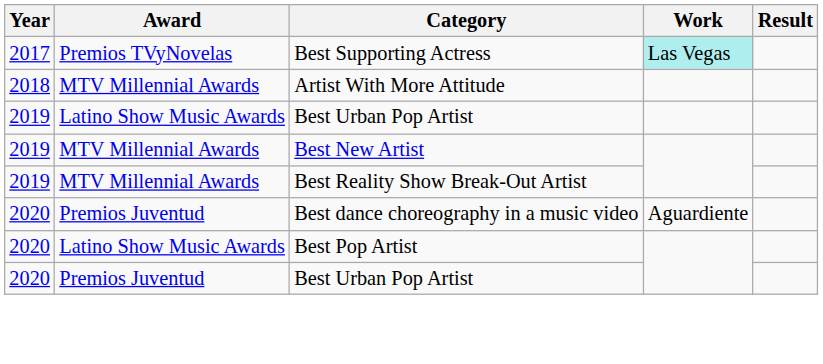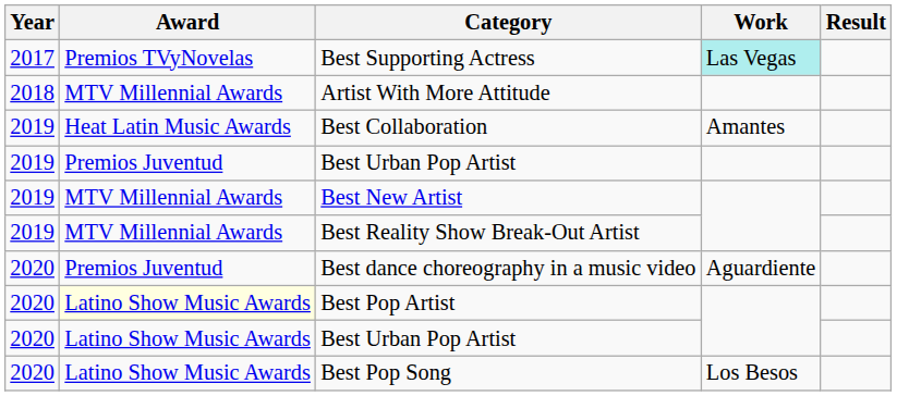 <table class="wikitable">
 <tr>
 <th>Year</th>
 <th>Award</th>
 <th>Category</th>
 <th>Work</th>
 <th>Result</th>
 </tr>
 <tr>
 <td><a href='#'>2017</a></td>
 <td><a href='#'>Premios TVyNovelas</a></td>
 <td>Best Supporting Actress</td>
 <td style="background: paleturquoise;">Las Vegas</td>
 <td></td>
 </tr>
 <tr>
 <td><a href='#'>2018</a></td>
 <td><a href='#'>MTV Millennial Awards</a></td>
 <td>Artist With More Attitude</td>
 <td rowspan="1"></td>
 <td></td>
 </tr>
 <tr>
 <td><a href='#'>2019</a></td>
-<td><a href='#'>Latino Show Music Awards</a></td>
+<td><a href='#'>Heat Latin Music Awards</a></td>
+<td>Best Collaboration</td>
+<td>Amantes</td>
+<td></td>
+</tr>
+<tr>
+<td><a href='#'>2019</a></td>
+<td><a href='#'>Premios Juventud</a></td>
 <td>Best Urban Pop Artist</td>
 <td rowspan="1"></td>
 <td></td>
 </tr>
 <tr>
 <td><a href='#'>2019</a></td>
 <td><a href='#'>MTV Millennial Awards</a></td>
 <td><a href='#'>Best New Artist</a></td>
 <td rowspan="2"></td>
 <td></td>
 </tr>
 <tr>
 <td><a href='#'>2019</a></td>
 <td><a href='#'>MTV Millennial Awards</a></td>
 <td>Best Reality Show Break-Out Artist</td>
 <td></td>
 </tr>
 <tr>
 <td><a href='#'>2020</a></td>
 <td><a href='#'>Premios Juventud</a></td>
 <td>Best dance choreography in a music video</td>
 <td>Aguardiente</td>
 <td></td>
 </tr>
 <tr>
 <td><a href='#'>2020</a></td>
-<td><a href='#'>Latino Show Music Awards</a></td>
+<td style="background: lightyellow;"><a href='#'>Latino Show Music Awards</a></td>
 <td>Best Pop Artist</td>
 <td rowspan="2"></td>
 <td></td>
 </tr>
 <tr>
 <td><a href='#'>2020</a></td>
-<td><a href='#'>Premios Juventud</a></td>
+<td><a href='#'>Latino Show Music Awards</a></td>
 <td>Best Urban Pop Artist</td>
 <td></td>
 </tr>
+<tr>
+<td><a href='#'>2020</a></td>
+<td><a href='#'>Latino Show Music Awards</a></td>
+<td>Best Pop Song</td>
+<td>Los Besos</td>
+<td></td>
+</tr>
 </table>
